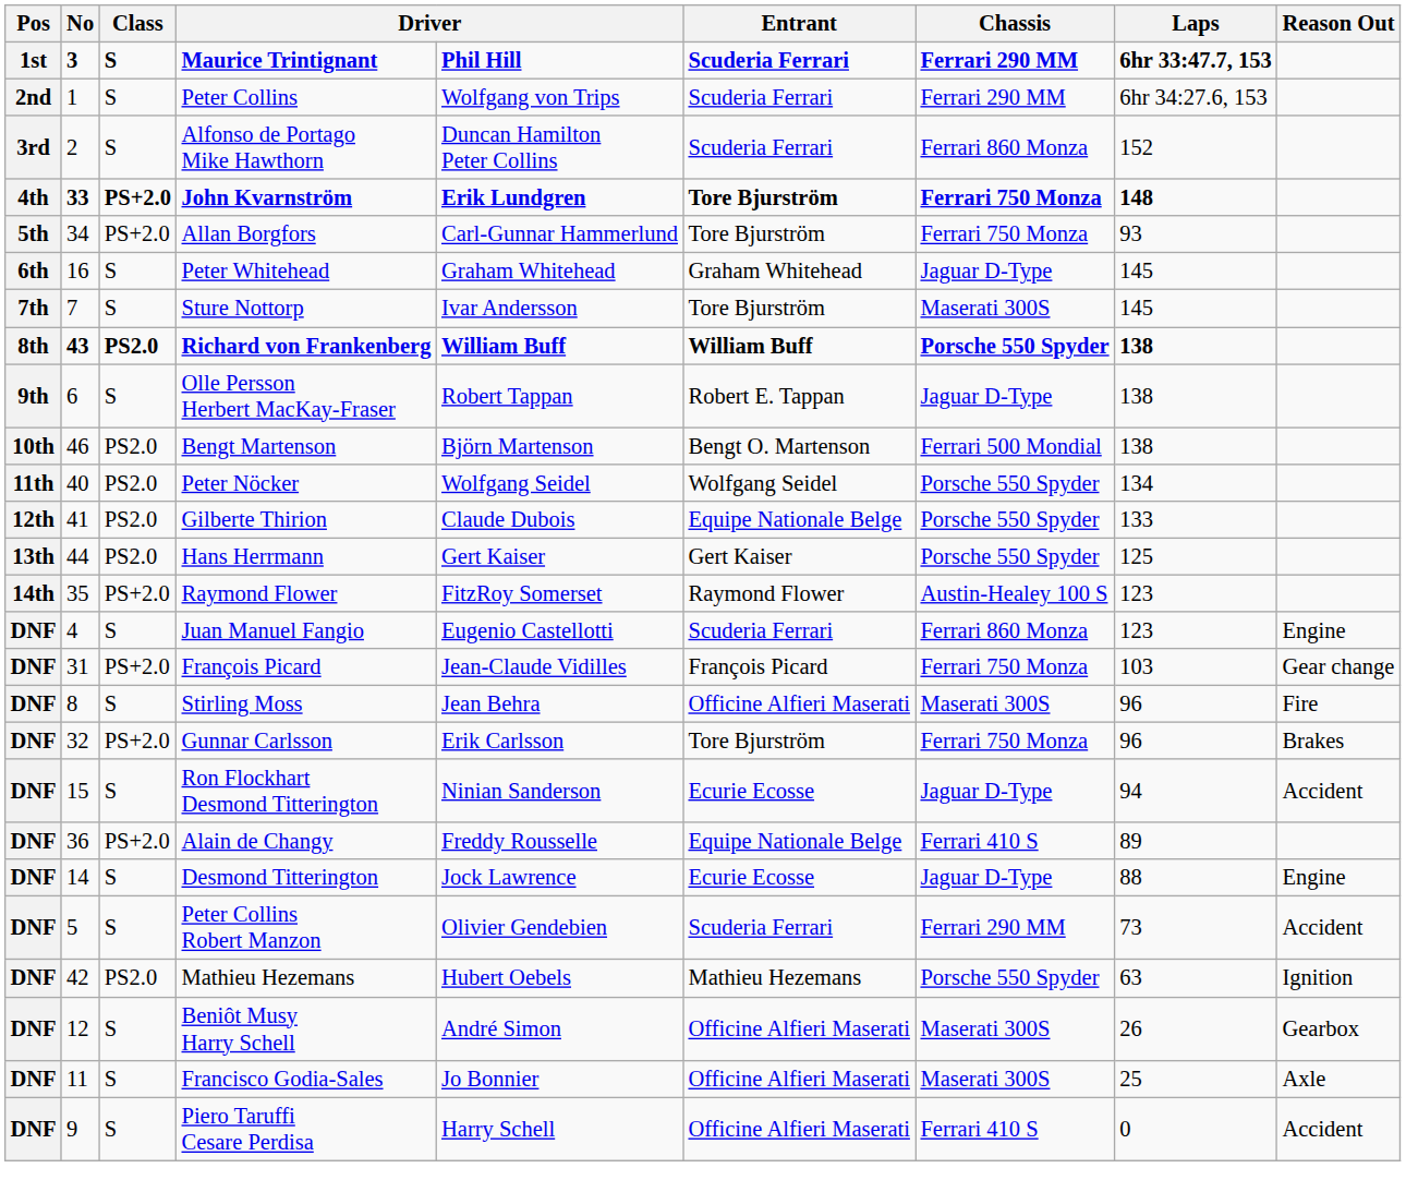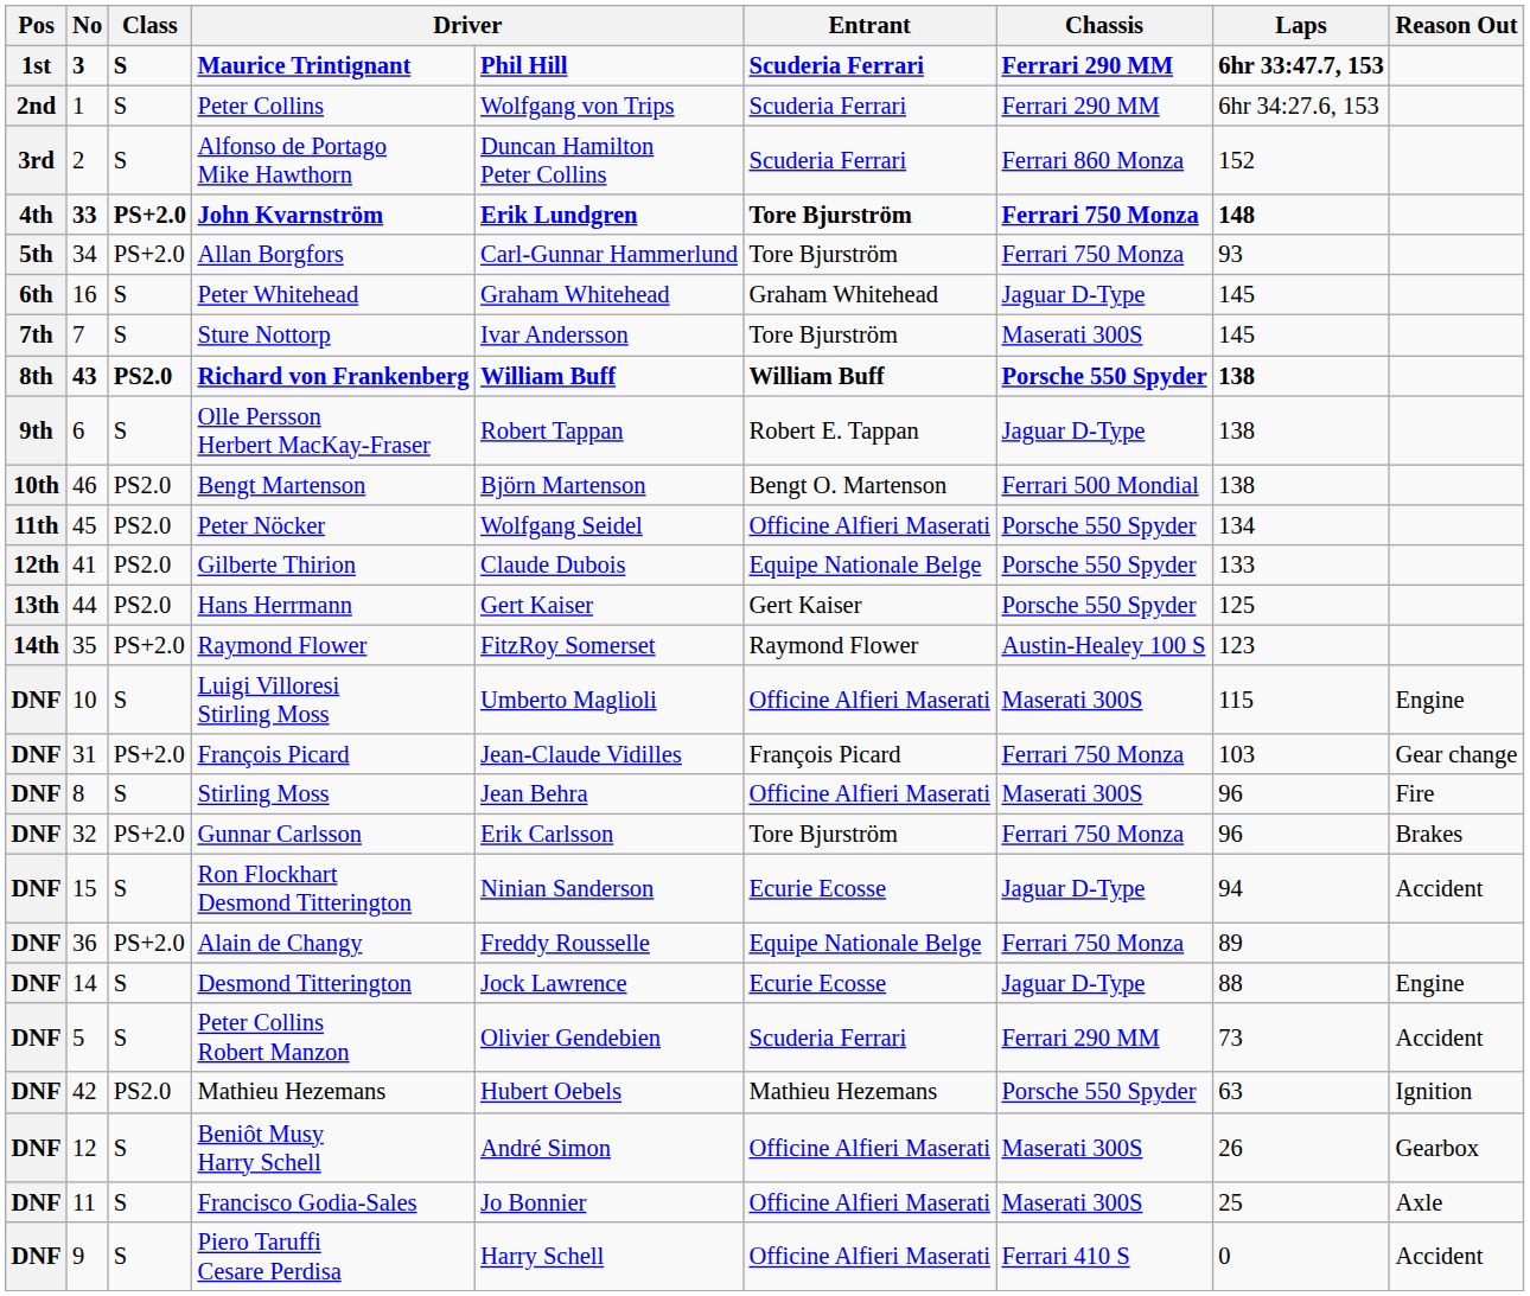 <table class="wikitable" style="font-size: 95%;">
 <tr>
 <th>Pos</th>
 <th>No</th>
 <th>Class</th>
 <th colspan=2>Driver</th>
 <th>Entrant</th>
 <th>Chassis</th>
 <th>Laps</th>
 <th>Reason Out</th>
 </tr>
 <tr>
 <th><strong>1st</strong></th>
 <td><strong>3</strong></td>
 <td><strong>S</strong></td>
 <td> <strong><a href='#'>Maurice Trintignant</a></strong></td>
 <td> <strong><a href='#'>Phil Hill</a></strong></td>
 <td><strong><a href='#'>Scuderia Ferrari</a></strong></td>
 <td><strong><a href='#'>Ferrari 290 MM</a></strong></td>
 <td><strong>6hr 33:47.7, 153</strong></td>
 <td></td>
 </tr>
 <tr>
 <th>2nd</th>
 <td>1</td>
 <td>S</td>
 <td> <a href='#'>Peter Collins</a></td>
 <td> <a href='#'>Wolfgang von Trips</a></td>
 <td><a href='#'>Scuderia Ferrari</a></td>
 <td><a href='#'>Ferrari 290 MM</a></td>
 <td>6hr 34:27.6, 153</td>
 <td></td>
 </tr>
 <tr>
 <th>3rd</th>
 <td>2</td>
 <td>S</td>
 <td> <a href='#'>Alfonso de Portago</a><br> <a href='#'>Mike Hawthorn</a></td>
 <td> <a href='#'>Duncan Hamilton</a><br> <a href='#'>Peter Collins</a></td>
 <td><a href='#'>Scuderia Ferrari</a></td>
 <td><a href='#'>Ferrari 860 Monza</a></td>
 <td>152</td>
 <td></td>
 </tr>
 <tr>
 <th><strong>4th</strong></th>
 <td><strong>33</strong></td>
 <td><strong>PS+2.0</strong></td>
 <td> <strong><a href='#'>John Kvarnström</a></strong></td>
 <td> <strong><a href='#'>Erik Lundgren</a></strong></td>
 <td><strong>Tore Bjurström</strong></td>
 <td><strong><a href='#'>Ferrari 750 Monza</a></strong></td>
 <td><strong>148</strong></td>
 <td></td>
 </tr>
 <tr>
 <th>5th</th>
 <td>34</td>
 <td>PS+2.0</td>
 <td> <a href='#'>Allan Borgfors</a></td>
 <td> <a href='#'>Carl-Gunnar Hammerlund</a></td>
 <td>Tore Bjurström</td>
 <td><a href='#'>Ferrari 750 Monza</a></td>
 <td>93</td>
 <td></td>
 </tr>
 <tr>
 <th>6th</th>
 <td>16</td>
 <td>S</td>
 <td> <a href='#'>Peter Whitehead</a></td>
 <td> <a href='#'>Graham Whitehead</a></td>
 <td>Graham Whitehead</td>
 <td><a href='#'>Jaguar D-Type</a></td>
 <td>145</td>
 <td></td>
 </tr>
 <tr>
 <th>7th</th>
 <td>7</td>
 <td>S</td>
 <td> <a href='#'>Sture Nottorp</a></td>
 <td> <a href='#'>Ivar Andersson</a></td>
 <td>Tore Bjurström</td>
 <td><a href='#'>Maserati 300S</a></td>
 <td>145</td>
 <td></td>
 </tr>
 <tr>
 <th><strong>8th</strong></th>
 <td><strong>43</strong></td>
 <td><strong>PS2.0</strong></td>
 <td> <strong><a href='#'>Richard von Frankenberg</a></strong></td>
 <td> <strong><a href='#'>William Buff</a></strong></td>
 <td><strong> William Buff</strong></td>
 <td><strong><a href='#'>Porsche 550 Spyder</a></strong></td>
 <td><strong>138</strong></td>
 <td></td>
 </tr>
 <tr>
 <th>9th</th>
 <td>6</td>
 <td>S</td>
 <td> <a href='#'>Olle Persson</a><br> <a href='#'>Herbert MacKay-Fraser</a></td>
 <td> <a href='#'>Robert Tappan</a></td>
 <td>Robert E. Tappan</td>
 <td><a href='#'>Jaguar D-Type</a></td>
 <td>138</td>
 <td></td>
 </tr>
 <tr>
 <th>10th</th>
 <td>46</td>
 <td>PS2.0</td>
 <td> <a href='#'>Bengt Martenson</a></td>
 <td> <a href='#'>Björn Martenson</a></td>
 <td>Bengt O. Martenson</td>
 <td><a href='#'>Ferrari 500 Mondial</a></td>
 <td>138</td>
 <td></td>
 </tr>
 <tr>
 <th>11th</th>
-<td>40</td>
+<td>45</td>
 <td>PS2.0</td>
 <td> <a href='#'>Peter Nöcker</a></td>
 <td> <a href='#'>Wolfgang Seidel</a></td>
-<td>Wolfgang Seidel</td>
+<td><a href='#'>Officine Alfieri Maserati</a></td>
 <td><a href='#'>Porsche 550 Spyder</a></td>
 <td>134</td>
 <td></td>
 </tr>
 <tr>
 <th>12th</th>
 <td>41</td>
 <td>PS2.0</td>
 <td> <a href='#'>Gilberte Thirion</a></td>
 <td> <a href='#'>Claude Dubois</a></td>
 <td><a href='#'>Equipe Nationale Belge</a></td>
 <td><a href='#'>Porsche 550 Spyder</a></td>
 <td>133</td>
 <td></td>
 </tr>
 <tr>
 <th>13th</th>
 <td>44</td>
 <td>PS2.0</td>
 <td> <a href='#'>Hans Herrmann</a></td>
 <td> <a href='#'>Gert Kaiser</a></td>
 <td>Gert Kaiser</td>
 <td><a href='#'>Porsche 550 Spyder</a></td>
 <td>125</td>
 <td></td>
 </tr>
 <tr>
 <th>14th</th>
 <td>35</td>
 <td>PS+2.0</td>
 <td> <a href='#'>Raymond Flower</a></td>
 <td> <a href='#'>FitzRoy Somerset</a></td>
 <td>Raymond Flower</td>
 <td><a href='#'>Austin-Healey 100 S</a></td>
 <td>123</td>
 <td></td>
 </tr>
 <tr>
 <th>DNF</th>
-<td>4</td>
+<td>10</td>
 <td>S</td>
-<td> <a href='#'>Juan Manuel Fangio</a></td>
-<td> <a href='#'>Eugenio Castellotti</a></td>
-<td><a href='#'>Scuderia Ferrari</a></td>
-<td><a href='#'>Ferrari 860 Monza</a></td>
-<td>123</td>
+<td> <a href='#'>Luigi Villoresi</a><br> <a href='#'>Stirling Moss</a></td>
+<td> <a href='#'>Umberto Maglioli</a></td>
+<td><a href='#'>Officine Alfieri Maserati</a></td>
+<td><a href='#'>Maserati 300S</a></td>
+<td>115</td>
 <td>Engine</td>
 </tr>
 <tr>
 <th>DNF</th>
 <td>31</td>
 <td>PS+2.0</td>
 <td> <a href='#'>François Picard</a></td>
 <td> <a href='#'>Jean-Claude Vidilles</a></td>
 <td>François Picard</td>
 <td><a href='#'>Ferrari 750 Monza</a></td>
 <td>103</td>
 <td>Gear change</td>
 </tr>
 <tr>
 <th>DNF</th>
 <td>8</td>
 <td>S</td>
 <td> <a href='#'>Stirling Moss</a></td>
 <td> <a href='#'>Jean Behra</a></td>
 <td><a href='#'>Officine Alfieri Maserati</a></td>
 <td><a href='#'>Maserati 300S</a></td>
 <td>96</td>
 <td>Fire</td>
 </tr>
 <tr>
 <th>DNF</th>
 <td>32</td>
 <td>PS+2.0</td>
 <td> <a href='#'>Gunnar Carlsson</a></td>
 <td> <a href='#'>Erik Carlsson</a></td>
 <td>Tore Bjurström</td>
 <td><a href='#'>Ferrari 750 Monza</a></td>
 <td>96</td>
 <td>Brakes</td>
 </tr>
 <tr>
 <th>DNF</th>
 <td>15</td>
 <td>S</td>
 <td> <a href='#'>Ron Flockhart</a><br> <a href='#'>Desmond Titterington</a></td>
 <td> <a href='#'>Ninian Sanderson</a></td>
 <td><a href='#'>Ecurie Ecosse</a></td>
 <td><a href='#'>Jaguar D-Type</a></td>
 <td>94</td>
 <td>Accident</td>
 </tr>
 <tr>
 <th>DNF</th>
 <td>36</td>
 <td>PS+2.0</td>
 <td> <a href='#'>Alain de Changy</a></td>
 <td> <a href='#'>Freddy Rousselle</a></td>
 <td><a href='#'>Equipe Nationale Belge</a></td>
-<td><a href='#'>Ferrari 410 S</a></td>
+<td><a href='#'>Ferrari 750 Monza</a></td>
 <td>89</td>
 <td></td>
 </tr>
 <tr>
 <th>DNF</th>
 <td>14</td>
 <td>S</td>
 <td> <a href='#'>Desmond Titterington</a></td>
 <td> <a href='#'>Jock Lawrence</a></td>
 <td><a href='#'>Ecurie Ecosse</a></td>
 <td><a href='#'>Jaguar D-Type</a></td>
 <td>88</td>
 <td>Engine</td>
 </tr>
 <tr>
 <th>DNF</th>
 <td>5</td>
 <td>S</td>
 <td> <a href='#'>Peter Collins</a><br>  <a href='#'>Robert Manzon</a></td>
 <td> <a href='#'>Olivier Gendebien</a></td>
 <td><a href='#'>Scuderia Ferrari</a></td>
 <td><a href='#'>Ferrari 290 MM</a></td>
 <td>73</td>
 <td>Accident</td>
 </tr>
 <tr>
 <th>DNF</th>
 <td>42</td>
 <td>PS2.0</td>
 <td> Mathieu Hezemans</td>
 <td> <a href='#'>Hubert Oebels</a></td>
 <td>Mathieu Hezemans</td>
 <td><a href='#'>Porsche 550 Spyder</a></td>
 <td>63</td>
 <td>Ignition</td>
 </tr>
 <tr>
 <th>DNF</th>
 <td>12</td>
 <td>S</td>
 <td> <a href='#'>Beniôt Musy</a><br> <a href='#'>Harry Schell</a></td>
 <td> <a href='#'>André Simon</a></td>
 <td><a href='#'>Officine Alfieri Maserati</a></td>
 <td><a href='#'>Maserati 300S</a></td>
 <td>26</td>
 <td>Gearbox</td>
 </tr>
 <tr>
 <th>DNF</th>
 <td>11</td>
 <td>S</td>
 <td> <a href='#'>Francisco Godia-Sales</a></td>
 <td> <a href='#'>Jo Bonnier</a></td>
 <td><a href='#'>Officine Alfieri Maserati</a></td>
 <td><a href='#'>Maserati 300S</a></td>
 <td>25</td>
 <td>Axle</td>
 </tr>
 <tr>
 <th>DNF</th>
 <td>9</td>
 <td>S</td>
 <td> <a href='#'>Piero Taruffi</a><br> <a href='#'>Cesare Perdisa</a></td>
 <td> <a href='#'>Harry Schell</a></td>
 <td><a href='#'>Officine Alfieri Maserati</a></td>
 <td><a href='#'>Ferrari 410 S</a></td>
 <td>0</td>
 <td>Accident</td>
 </tr>
 <tr>
 </tr>
 </table>
